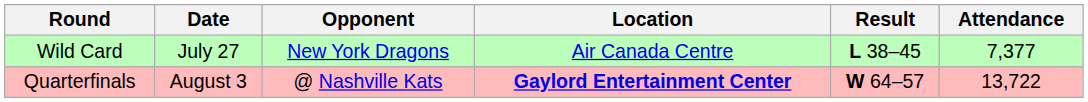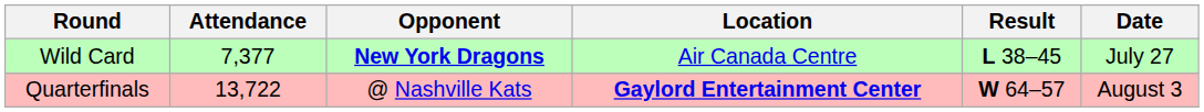 <table class="wikitable" width="70%">
 <tr align="center">
 <th>Round</th>
-<th>Date</th>
+<th>Attendance</th>
 <th>Opponent</th>
 <th>Location</th>
 <th>Result</th>
-<th>Attendance</th>
+<th>Date</th>
 </tr>
 <tr align="center"  bgcolor="bbffbb">
 <td>Wild Card</td>
-<td>July 27</td>
-<td><a href='#'>New York Dragons</a></td>
+<td>7,377</td>
+<td><strong><a href='#'>New York Dragons</a></strong></td>
 <td><a href='#'>Air Canada Centre</a></td>
 <td><strong>L</strong> 38–45</td>
-<td>7,377</td>
+<td>July 27</td>
 </tr>
 <tr align="center"  bgcolor="ffbbbb">
 <td>Quarterfinals</td>
-<td>August 3</td>
+<td>13,722</td>
 <td>@ <a href='#'>Nashville Kats</a></td>
 <td><strong><a href='#'>Gaylord Entertainment Center</a></strong></td>
 <td><strong>W</strong> 64–57</td>
-<td>13,722</td>
+<td>August 3</td>
 </tr>
 </table>
